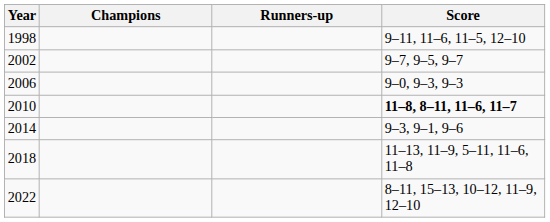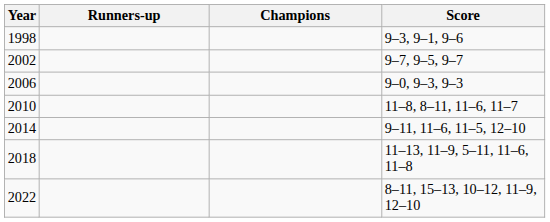 <table class="sortable wikitable">
 <tr>
 <th>Year</th>
+<th width=225>Runners-up</th>
 <th width=225>Champions</th>
-<th width=225>Runners-up</th>
 <th width=225 class="unsortable">Score</th>
 </tr>
 <tr>
 <td align=center>1998</td>
 <td></td>
 <td></td>
-<td>9–11, 11–6, 11–5, 12–10</td>
+<td>9–3, 9–1, 9–6</td>
 </tr>
 <tr>
 <td align=center>2002</td>
 <td></td>
 <td></td>
 <td>9–7, 9–5, 9–7</td>
 </tr>
 <tr>
 <td align=center>2006</td>
 <td></td>
 <td></td>
 <td>9–0, 9–3, 9–3</td>
 </tr>
 <tr>
 <td align=center>2010</td>
 <td></td>
 <td></td>
-<td><strong>11–8, 8–11, 11–6, 11–7</strong></td>
+<td>11–8, 8–11, 11–6, 11–7</td>
 </tr>
 <tr>
 <td align=center>2014</td>
 <td></td>
 <td></td>
-<td>9–3, 9–1, 9–6</td>
+<td>9–11, 11–6, 11–5, 12–10</td>
 </tr>
 <tr>
 <td align=center>2018</td>
 <td></td>
 <td></td>
 <td>11–13, 11–9, 5–11, 11–6, 11–8</td>
 </tr>
 <tr>
 <td align=center>2022</td>
 <td></td>
 <td></td>
 <td>8–11, 15–13, 10–12, 11–9, 12–10</td>
 </tr>
 </table>
